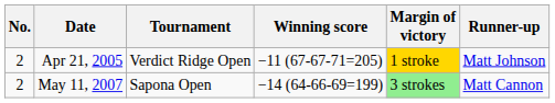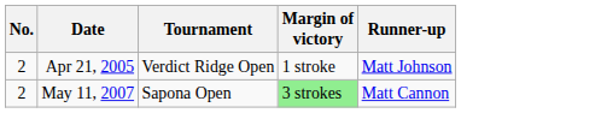 <table class="wikitable" style="font-size:95%;">
 <tr>
 <th>No.</th>
 <th>Date</th>
 <th>Tournament</th>
-<th>Winning score</th>
 <th>Margin of<br>victory</th>
 <th>Runner-up</th>
 </tr>
 <tr>
 <td align=center>2</td>
 <td align=right>Apr 21, <a href='#'>2005</a></td>
 <td>Verdict Ridge Open</td>
-<td>−11 (67-67-71=205)</td>
-<td style="background: gold;">1 stroke</td>
+<td>1 stroke</td>
 <td> <a href='#'>Matt Johnson</a></td>
 </tr>
 <tr>
 <td align=center>2</td>
 <td align=right>May 11, <a href='#'>2007</a></td>
 <td>Sapona Open</td>
-<td>−14 (64-66-69=199)</td>
 <td style="background: lightgreen;">3 strokes</td>
 <td> <a href='#'>Matt Cannon</a></td>
 </tr>
 </table>
